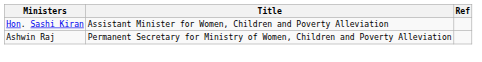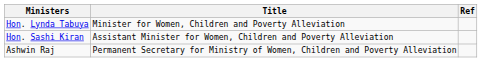 <table class="wikitable">
 <tr>
 <th>Ministers</th>
 <th>Title</th>
 <th>Ref</th>
+</tr>
+<tr>
+<td><a href='#'>Hon</a>. <a href='#'>Lynda Tabuya</a></td>
+<td>Minister for Women, Children and Poverty Alleviation</td>
+<td></td>
 </tr>
 <tr>
 <td><a href='#'>Hon</a>. <a href='#'>Sashi Kiran</a></td>
 <td>Assistant Minister for Women, Children and Poverty Alleviation</td>
 <td></td>
 </tr>
 <tr>
 <td>Ashwin Raj</td>
 <td>Permanent Secretary for Ministry of Women, Children and Poverty Alleviation</td>
 <td></td>
 </tr>
 </table>
